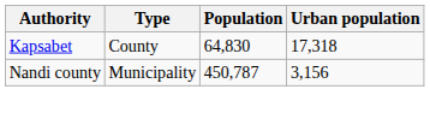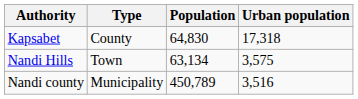 <table class="wikitable">
 <tr>
 <th>Authority</th>
 <th>Type</th>
 <th>Population</th>
 <th>Urban population</th>
 </tr>
 <tr>
 <td><a href='#'>Kapsabet</a></td>
 <td>County</td>
 <td>64,830</td>
 <td>17,318</td>
 </tr>
 <tr>
+<td><a href='#'>Nandi Hills</a></td>
+<td>Town</td>
+<td>63,134</td>
+<td>3,575</td>
+</tr>
+<tr>
 <td>Nandi county</td>
 <td>Municipality</td>
-<td>450,787</td>
-<td>3,156</td>
+<td>450,789</td>
+<td>3,516</td>
 </tr>
 </table>
